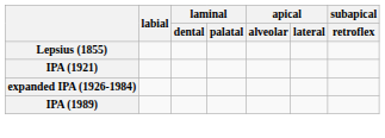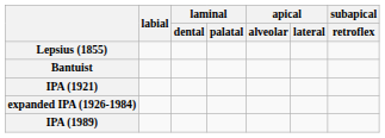 <table class=wikitable>
 <tr>
 <th rowspan=2></th>
 <th rowspan=2>labial</th>
 <th colspan=2>laminal</th>
 <th colspan=2>apical</th>
 <th>subapical</th>
 </tr>
 <tr>
 <th>dental</th>
 <th>palatal</th>
 <th>alveolar</th>
 <th>lateral</th>
 <th>retroflex</th>
 </tr>
 <tr align=center>
 <th>Lepsius (1855)</th>
 <td></td>
 <td></td>
 <td></td>
+<td></td>
+<td></td>
+<td></td>
+</tr>
+<tr align=center>
+<th>Bantuist</th>
+<td><em></em></td>
+<td></td>
+<td><em></em> </td>
 <td></td>
 <td></td>
 <td></td>
 </tr>
 <tr align=center>
 <th>IPA (1921)</th>
 <td></td>
 <td></td>
 <td></td>
 <td></td>
 <td></td>
 <td></td>
 </tr>
 <tr align=center>
 <th>expanded IPA (1926-1984)</th>
 <td></td>
 <td></td>
 <td></td>
 <td></td>
 <td></td>
 <td></td>
 </tr>
 <tr align=center>
 <th>IPA (1989)</th>
 <td></td>
 <td></td>
 <td></td>
 <td></td>
 <td></td>
 <td></td>
 </tr>
 </table>
